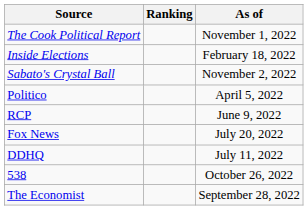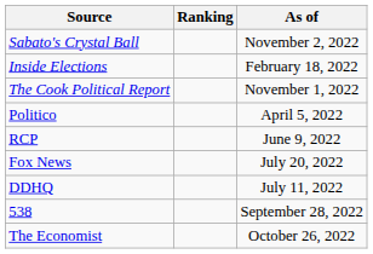 <table class="wikitable" style="text-align:center">
 <tr>
 <th>Source</th>
 <th>Ranking</th>
 <th>As of</th>
 </tr>
 <tr>
-<td align=left><em><a href='#'>The Cook Political Report</a></em></td>
+<td align=left><em><a href='#'>Sabato's Crystal Ball</a></em></td>
 <td></td>
-<td>November 1, 2022</td>
+<td>November 2, 2022</td>
 </tr>
 <tr>
 <td align=left><em><a href='#'>Inside Elections</a></em></td>
 <td></td>
 <td>February 18, 2022</td>
 </tr>
 <tr>
-<td align=left><em><a href='#'>Sabato's Crystal Ball</a></em></td>
+<td align=left><em><a href='#'>The Cook Political Report</a></em></td>
 <td></td>
-<td>November 2, 2022</td>
+<td>November 1, 2022</td>
 </tr>
 <tr>
 <td style="text-align:left;"><a href='#'>Politico</a></td>
 <td></td>
 <td>April 5, 2022</td>
 </tr>
 <tr>
 <td align="left"><a href='#'>RCP</a></td>
 <td></td>
 <td>June 9, 2022</td>
 </tr>
 <tr>
 <td align=left><a href='#'>Fox News</a></td>
 <td></td>
 <td>July 20, 2022</td>
 </tr>
 <tr>
 <td align="left"><a href='#'>DDHQ</a></td>
 <td></td>
 <td>July 11, 2022</td>
 </tr>
 <tr>
 <td align="left"><a href='#'>538</a></td>
 <td></td>
-<td>October 26, 2022</td>
+<td>September 28, 2022</td>
 </tr>
 <tr>
 <td align="left"><a href='#'>The Economist</a></td>
 <td></td>
-<td>September 28, 2022</td>
+<td>October 26, 2022</td>
 </tr>
 </table>
